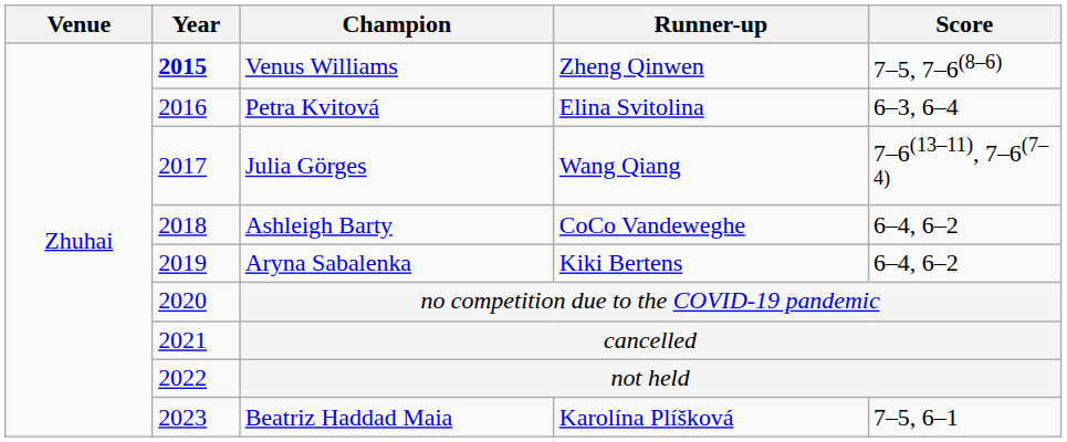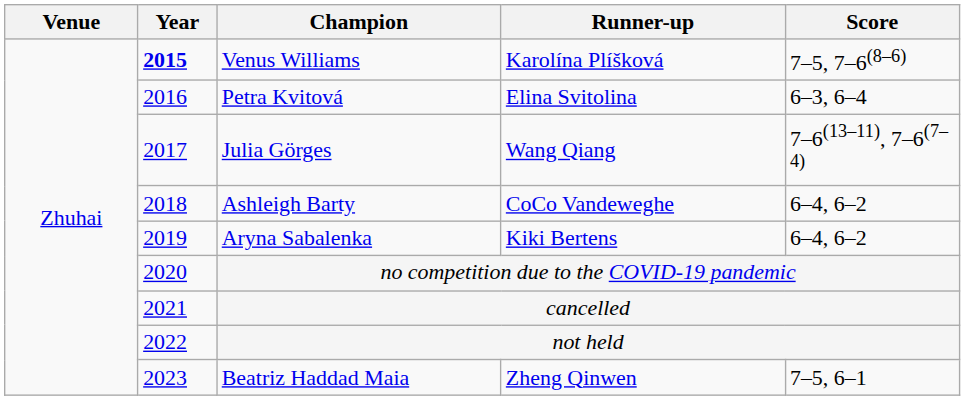 <table class="wikitable">
 <tr>
 <th width=90>Venue</th>
 <th width=50>Year</th>
 <th width=200>Champion</th>
 <th width=200>Runner-up</th>
 <th width=120>Score</th>
 </tr>
 <tr>
 <td rowspan="9" align="center"> <a href='#'>Zhuhai</a></td>
 <td><strong><a href='#'>2015</a></strong></td>
 <td> <a href='#'>Venus Williams</a></td>
-<td> <a href='#'>Zheng Qinwen</a></td>
+<td> <a href='#'>Karolína Plíšková</a></td>
 <td>7–5, 7–6<sup>(8–6)</sup></td>
 </tr>
 <tr>
 <td><a href='#'>2016</a></td>
 <td> <a href='#'>Petra Kvitová</a></td>
 <td> <a href='#'>Elina Svitolina</a></td>
 <td>6–3, 6–4</td>
 </tr>
 <tr>
 <td><a href='#'>2017</a></td>
 <td> <a href='#'>Julia Görges</a></td>
 <td> <a href='#'>Wang Qiang</a></td>
 <td>7–6<sup>(13–11)</sup>, 7–6<sup>(7–4)</sup></td>
 </tr>
 <tr>
 <td><a href='#'>2018</a></td>
 <td> <a href='#'>Ashleigh Barty</a></td>
 <td> <a href='#'>CoCo Vandeweghe</a></td>
 <td>6–4, 6–2</td>
 </tr>
 <tr>
 <td><a href='#'>2019</a></td>
 <td> <a href='#'>Aryna Sabalenka</a></td>
 <td> <a href='#'>Kiki Bertens</a></td>
 <td>6–4, 6–2</td>
 </tr>
 <tr>
 <td><a href='#'>2020</a></td>
 <td bgcolor=f5f5f5 align=center colspan=3><em>no competition due to the <a href='#'>COVID-19 pandemic</a></em></td>
 </tr>
 <tr>
 <td><a href='#'>2021</a></td>
 <td bgcolor=f5f5f5 align=center colspan=3><em>cancelled</em></td>
 </tr>
 <tr>
 <td><a href='#'>2022</a></td>
 <td bgcolor=f5f5f5 align=center colspan=3><em>not held</em></td>
 </tr>
 <tr>
 <td><a href='#'>2023</a></td>
 <td> <a href='#'>Beatriz Haddad Maia</a></td>
-<td> <a href='#'>Karolína Plíšková</a></td>
+<td> <a href='#'>Zheng Qinwen</a></td>
 <td>7–5, 6–1</td>
 </tr>
 </table>
